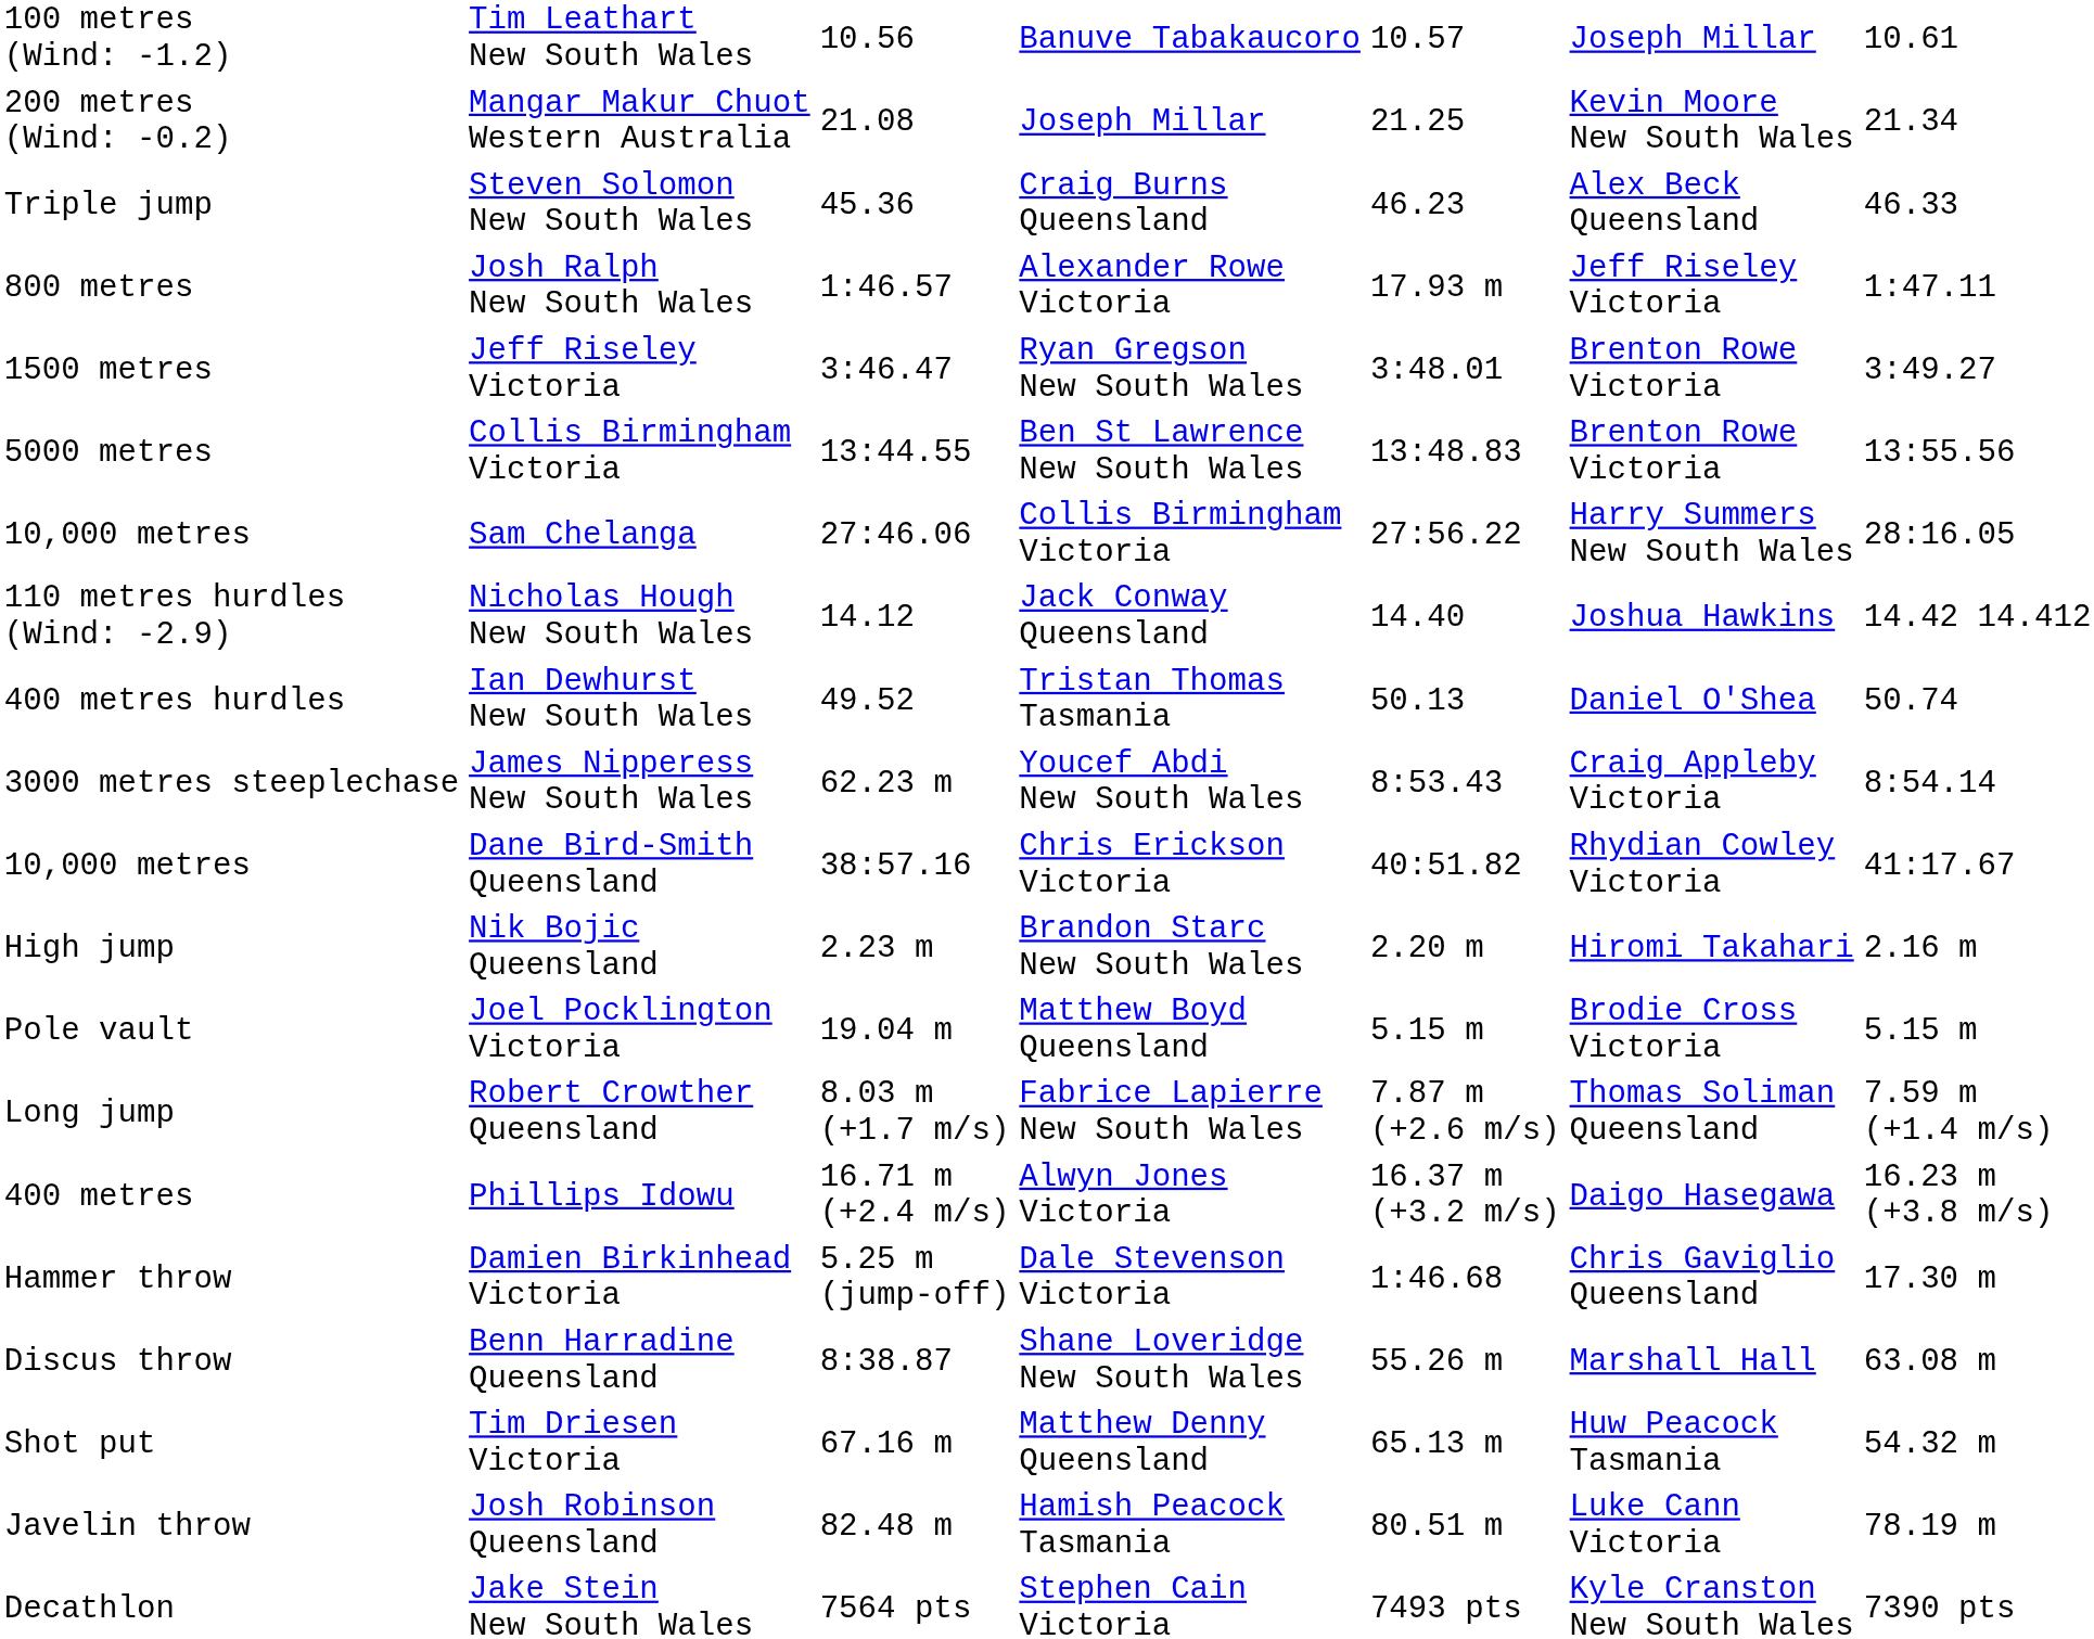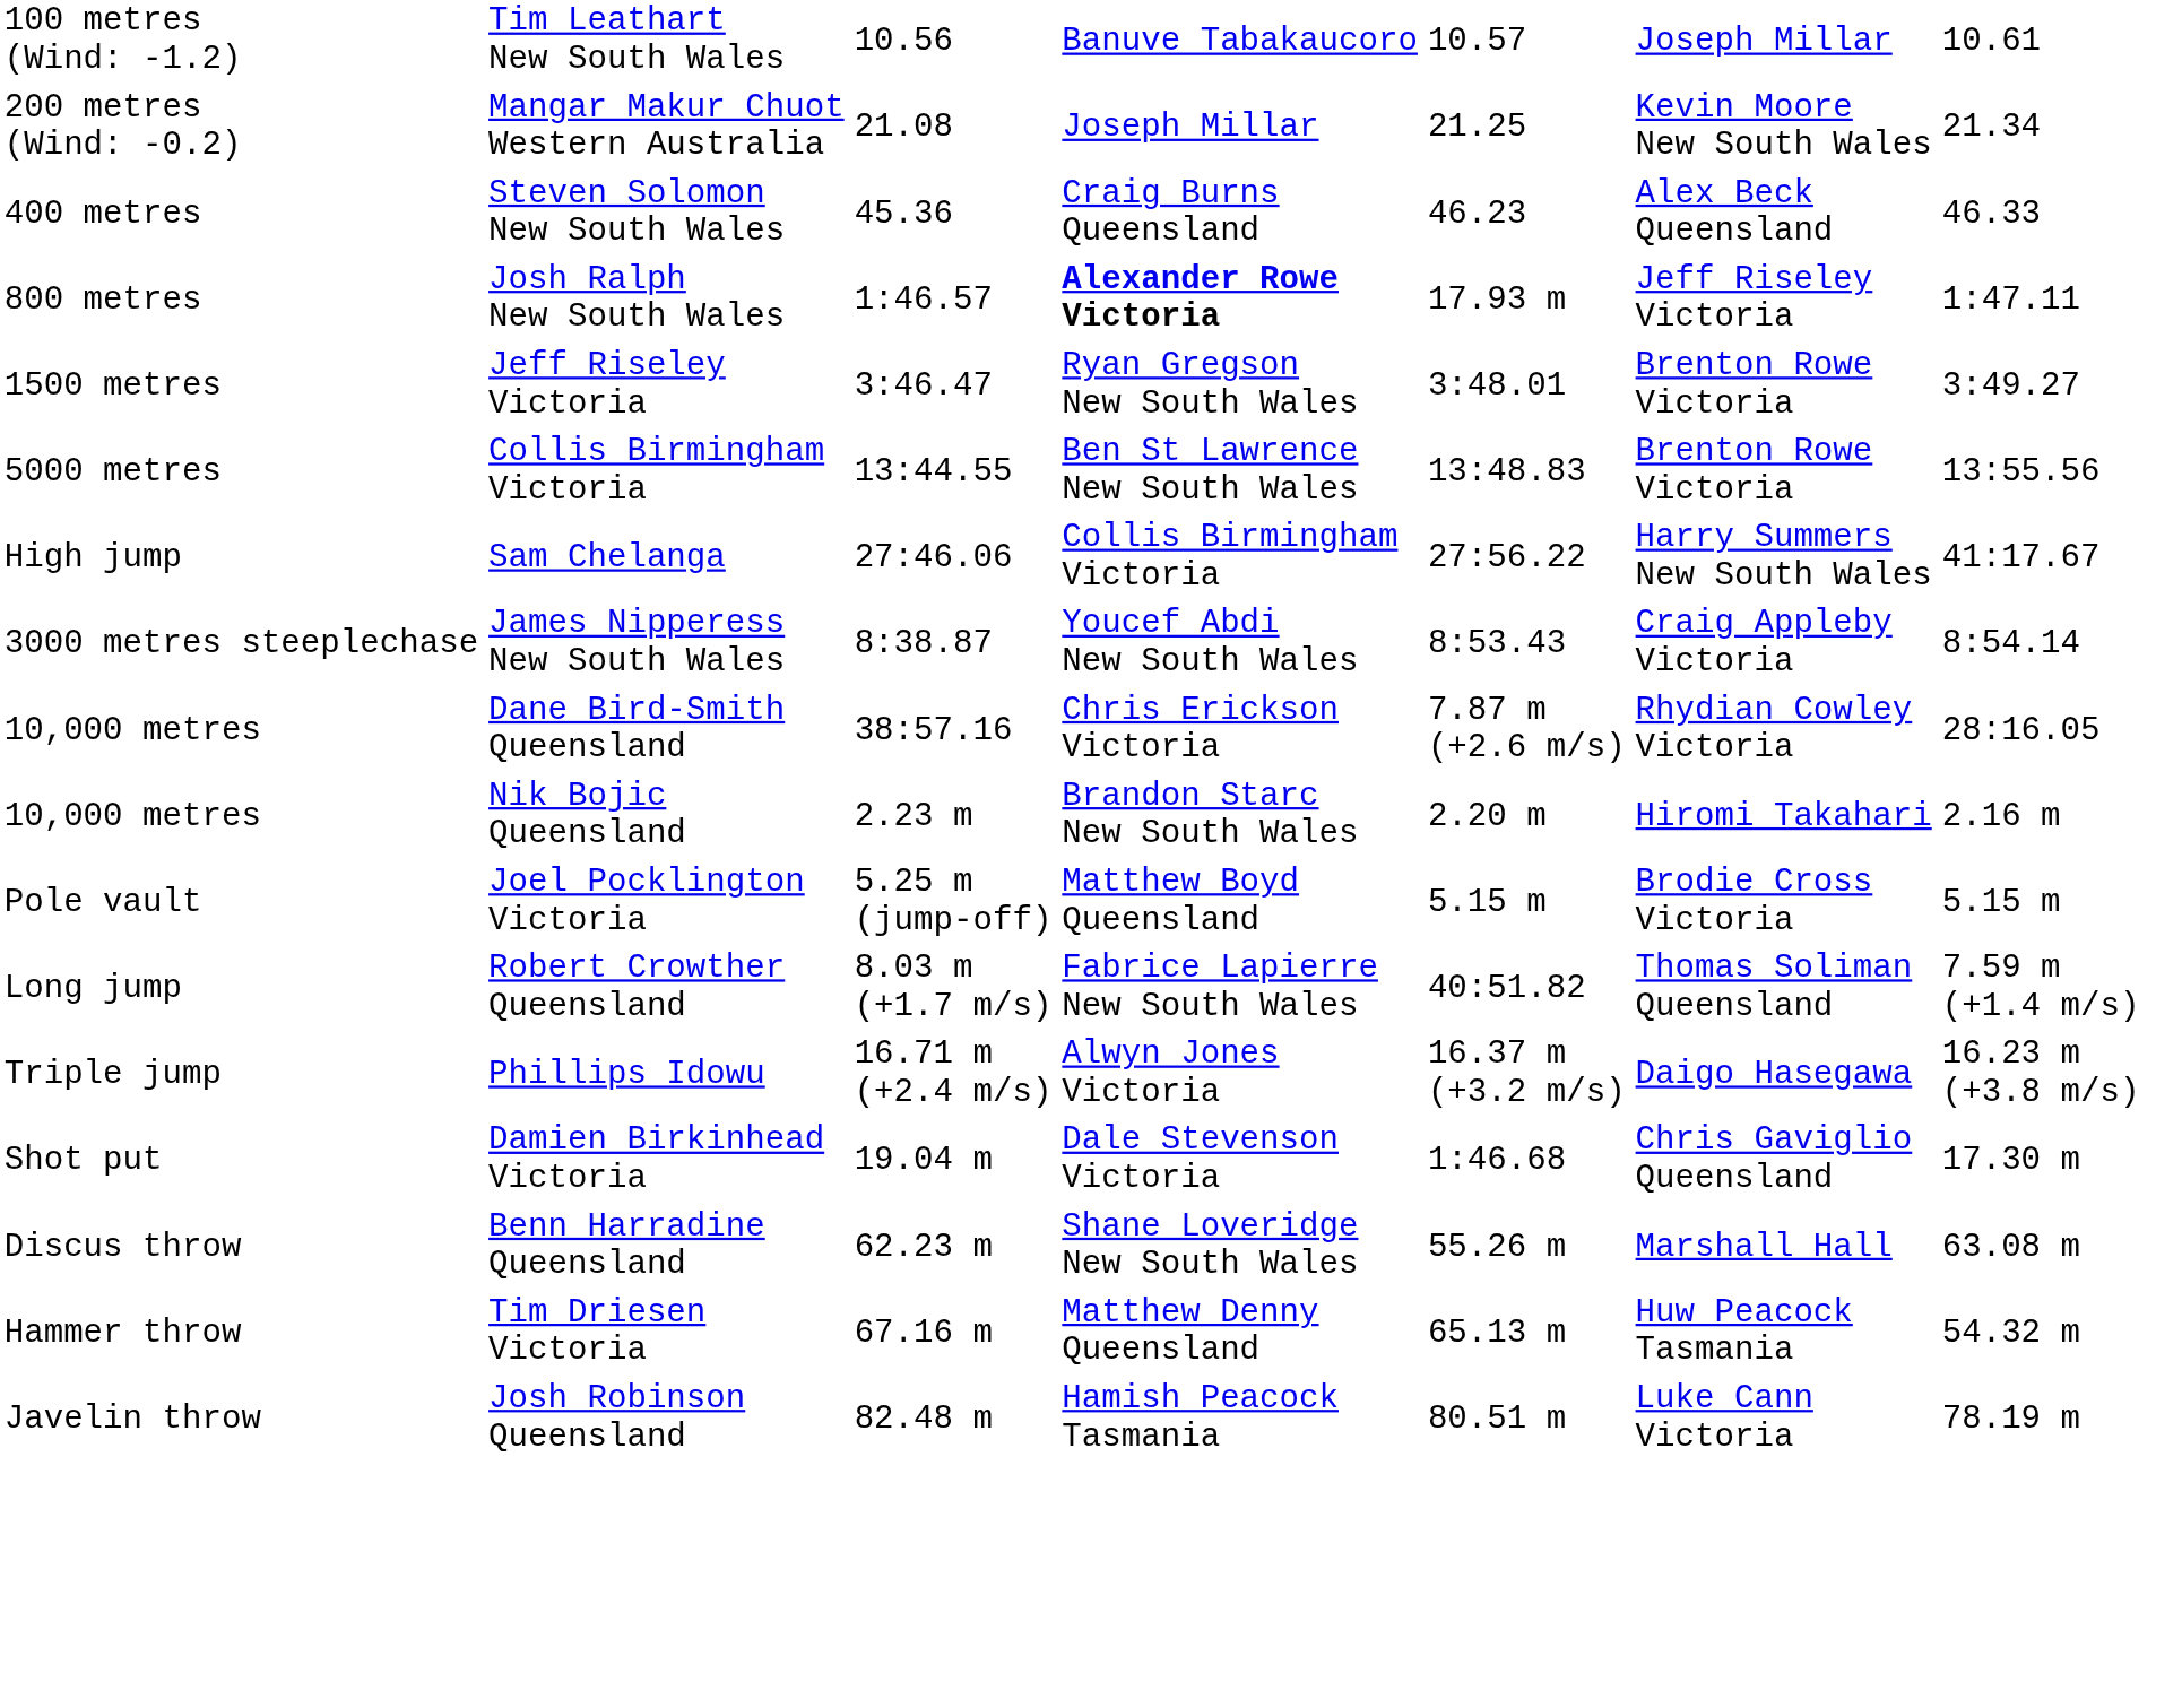 <table>
 <tr>
 <td>100 metres<br>(Wind: -1.2)</td>
 <td><a href='#'>Tim Leathart</a><br>New South Wales</td>
 <td>10.56</td>
 <td><a href='#'>Banuve Tabakaucoro</a><br></td>
 <td>10.57</td>
 <td><a href='#'>Joseph Millar</a><br></td>
 <td>10.61</td>
 </tr>
 <tr>
 <td>200 metres<br>(Wind: -0.2)</td>
 <td><a href='#'>Mangar Makur Chuot</a><br>Western Australia</td>
 <td>21.08</td>
 <td><a href='#'>Joseph Millar</a><br></td>
 <td>21.25</td>
 <td><a href='#'>Kevin Moore</a><br>New South Wales</td>
 <td>21.34</td>
 </tr>
 <tr>
-<td>Triple jump</td>
+<td>400 metres</td>
 <td><a href='#'>Steven Solomon</a><br>New South Wales</td>
 <td>45.36</td>
 <td><a href='#'>Craig Burns</a><br>Queensland</td>
 <td>46.23</td>
 <td><a href='#'>Alex Beck</a><br>Queensland</td>
 <td>46.33</td>
 </tr>
 <tr>
 <td>800 metres</td>
 <td><a href='#'>Josh Ralph</a><br>New South Wales</td>
 <td>1:46.57</td>
-<td><a href='#'>Alexander Rowe</a><br>Victoria</td>
+<td><strong><a href='#'>Alexander Rowe</a><br>Victoria</strong></td>
 <td>17.93 m</td>
 <td><a href='#'>Jeff Riseley</a><br>Victoria</td>
 <td>1:47.11</td>
 </tr>
 <tr>
 <td>1500 metres</td>
 <td><a href='#'>Jeff Riseley</a><br>Victoria</td>
 <td>3:46.47</td>
 <td><a href='#'>Ryan Gregson</a><br>New South Wales</td>
 <td>3:48.01</td>
 <td><a href='#'>Brenton Rowe</a><br>Victoria</td>
 <td>3:49.27</td>
 </tr>
 <tr>
 <td>5000 metres</td>
 <td><a href='#'>Collis Birmingham</a><br>Victoria</td>
 <td>13:44.55</td>
 <td><a href='#'>Ben St Lawrence</a><br>New South Wales</td>
 <td>13:48.83</td>
 <td><a href='#'>Brenton Rowe</a><br>Victoria</td>
 <td>13:55.56</td>
 </tr>
 <tr>
-<td>10,000 metres</td>
+<td>High jump</td>
 <td><a href='#'>Sam Chelanga</a><br></td>
 <td>27:46.06</td>
 <td><a href='#'>Collis Birmingham</a><br>Victoria</td>
 <td>27:56.22</td>
 <td><a href='#'>Harry Summers</a><br>New South Wales</td>
-<td>28:16.05</td>
-</tr>
-<tr>
-<td>110 metres hurdles<br>(Wind: -2.9)</td>
-<td><a href='#'>Nicholas Hough</a><br>New South Wales</td>
-<td>14.12</td>
-<td><a href='#'>Jack Conway</a><br>Queensland</td>
-<td>14.40</td>
-<td><a href='#'>Joshua Hawkins</a><br></td>
-<td>14.42 14.412</td>
-</tr>
-<tr>
-<td>400 metres hurdles</td>
-<td><a href='#'>Ian Dewhurst</a><br>New South Wales</td>
-<td>49.52</td>
-<td><a href='#'>Tristan Thomas</a><br>Tasmania</td>
-<td>50.13</td>
-<td><a href='#'>Daniel O'Shea</a><br></td>
-<td>50.74</td>
+<td>41:17.67</td>
 </tr>
 <tr>
 <td>3000 metres steeplechase</td>
 <td><a href='#'>James Nipperess</a><br>New South Wales</td>
-<td>62.23 m</td>
+<td>8:38.87</td>
 <td><a href='#'>Youcef Abdi</a><br>New South Wales</td>
 <td>8:53.43</td>
 <td><a href='#'>Craig Appleby</a><br>Victoria</td>
 <td>8:54.14</td>
 </tr>
 <tr>
 <td>10,000 metres</td>
 <td><a href='#'>Dane Bird-Smith</a><br>Queensland</td>
 <td>38:57.16</td>
 <td><a href='#'>Chris Erickson</a><br>Victoria</td>
-<td>40:51.82</td>
+<td>7.87 m <br>(+2.6 m/s)</td>
 <td><a href='#'>Rhydian Cowley</a><br>Victoria</td>
-<td>41:17.67</td>
+<td>28:16.05</td>
 </tr>
 <tr>
-<td>High jump</td>
+<td>10,000 metres</td>
 <td><a href='#'>Nik Bojic</a><br>Queensland</td>
 <td>2.23 m</td>
 <td><a href='#'>Brandon Starc</a><br>New South Wales</td>
 <td>2.20 m</td>
 <td><a href='#'>Hiromi Takahari</a><br></td>
 <td>2.16 m</td>
 </tr>
 <tr>
 <td>Pole vault</td>
 <td><a href='#'>Joel Pocklington</a><br>Victoria</td>
-<td>19.04 m</td>
+<td>5.25 m<br>(jump-off)</td>
 <td><a href='#'>Matthew Boyd</a><br>Queensland</td>
 <td>5.15 m</td>
 <td><a href='#'>Brodie Cross</a><br>Victoria</td>
 <td>5.15 m</td>
 </tr>
 <tr>
 <td>Long jump</td>
 <td><a href='#'>Robert Crowther</a><br>Queensland</td>
 <td>8.03 m <br>(+1.7 m/s)</td>
 <td><a href='#'>Fabrice Lapierre</a><br>New South Wales</td>
-<td>7.87 m <br>(+2.6 m/s)</td>
+<td>40:51.82</td>
 <td><a href='#'>Thomas Soliman</a><br>Queensland</td>
 <td>7.59 m <br>(+1.4 m/s)</td>
 </tr>
 <tr>
-<td>400 metres</td>
+<td>Triple jump</td>
 <td><a href='#'>Phillips Idowu</a><br></td>
 <td>16.71 m <br>(+2.4 m/s)</td>
 <td><a href='#'>Alwyn Jones</a><br>Victoria</td>
 <td>16.37 m <br>(+3.2 m/s)</td>
 <td><a href='#'>Daigo Hasegawa</a><br></td>
 <td>16.23 m <br>(+3.8 m/s)</td>
 </tr>
 <tr>
-<td>Hammer throw</td>
+<td>Shot put</td>
 <td><a href='#'>Damien Birkinhead</a><br>Victoria</td>
-<td>5.25 m<br>(jump-off)</td>
+<td>19.04 m</td>
 <td><a href='#'>Dale Stevenson</a><br>Victoria</td>
 <td>1:46.68</td>
 <td><a href='#'>Chris Gaviglio</a><br>Queensland</td>
 <td>17.30 m</td>
 </tr>
 <tr>
 <td>Discus throw</td>
 <td><a href='#'>Benn Harradine</a><br>Queensland</td>
-<td>8:38.87</td>
+<td>62.23 m</td>
 <td><a href='#'>Shane Loveridge</a><br>New South Wales</td>
 <td>55.26 m</td>
 <td><a href='#'>Marshall Hall</a><br></td>
 <td>63.08 m</td>
 </tr>
 <tr>
-<td>Shot put</td>
+<td>Hammer throw</td>
 <td><a href='#'>Tim Driesen</a><br>Victoria</td>
 <td>67.16 m</td>
 <td><a href='#'>Matthew Denny</a><br>Queensland</td>
 <td>65.13 m</td>
 <td><a href='#'>Huw Peacock</a><br>Tasmania</td>
 <td>54.32 m</td>
 </tr>
 <tr>
 <td>Javelin throw</td>
 <td><a href='#'>Josh Robinson</a><br>Queensland</td>
 <td>82.48 m</td>
 <td><a href='#'>Hamish Peacock</a><br>Tasmania</td>
 <td>80.51 m</td>
 <td><a href='#'>Luke Cann</a><br>Victoria</td>
 <td>78.19 m</td>
 </tr>
 <tr>
-<td>Decathlon</td>
-<td><a href='#'>Jake Stein</a><br>New South Wales</td>
-<td>7564 pts</td>
-<td><a href='#'>Stephen Cain</a><br>Victoria</td>
-<td>7493 pts</td>
-<td><a href='#'>Kyle Cranston</a><br>New South Wales</td>
-<td>7390 pts</td>
-</tr>
-<tr>
 </tr>
 </table>
